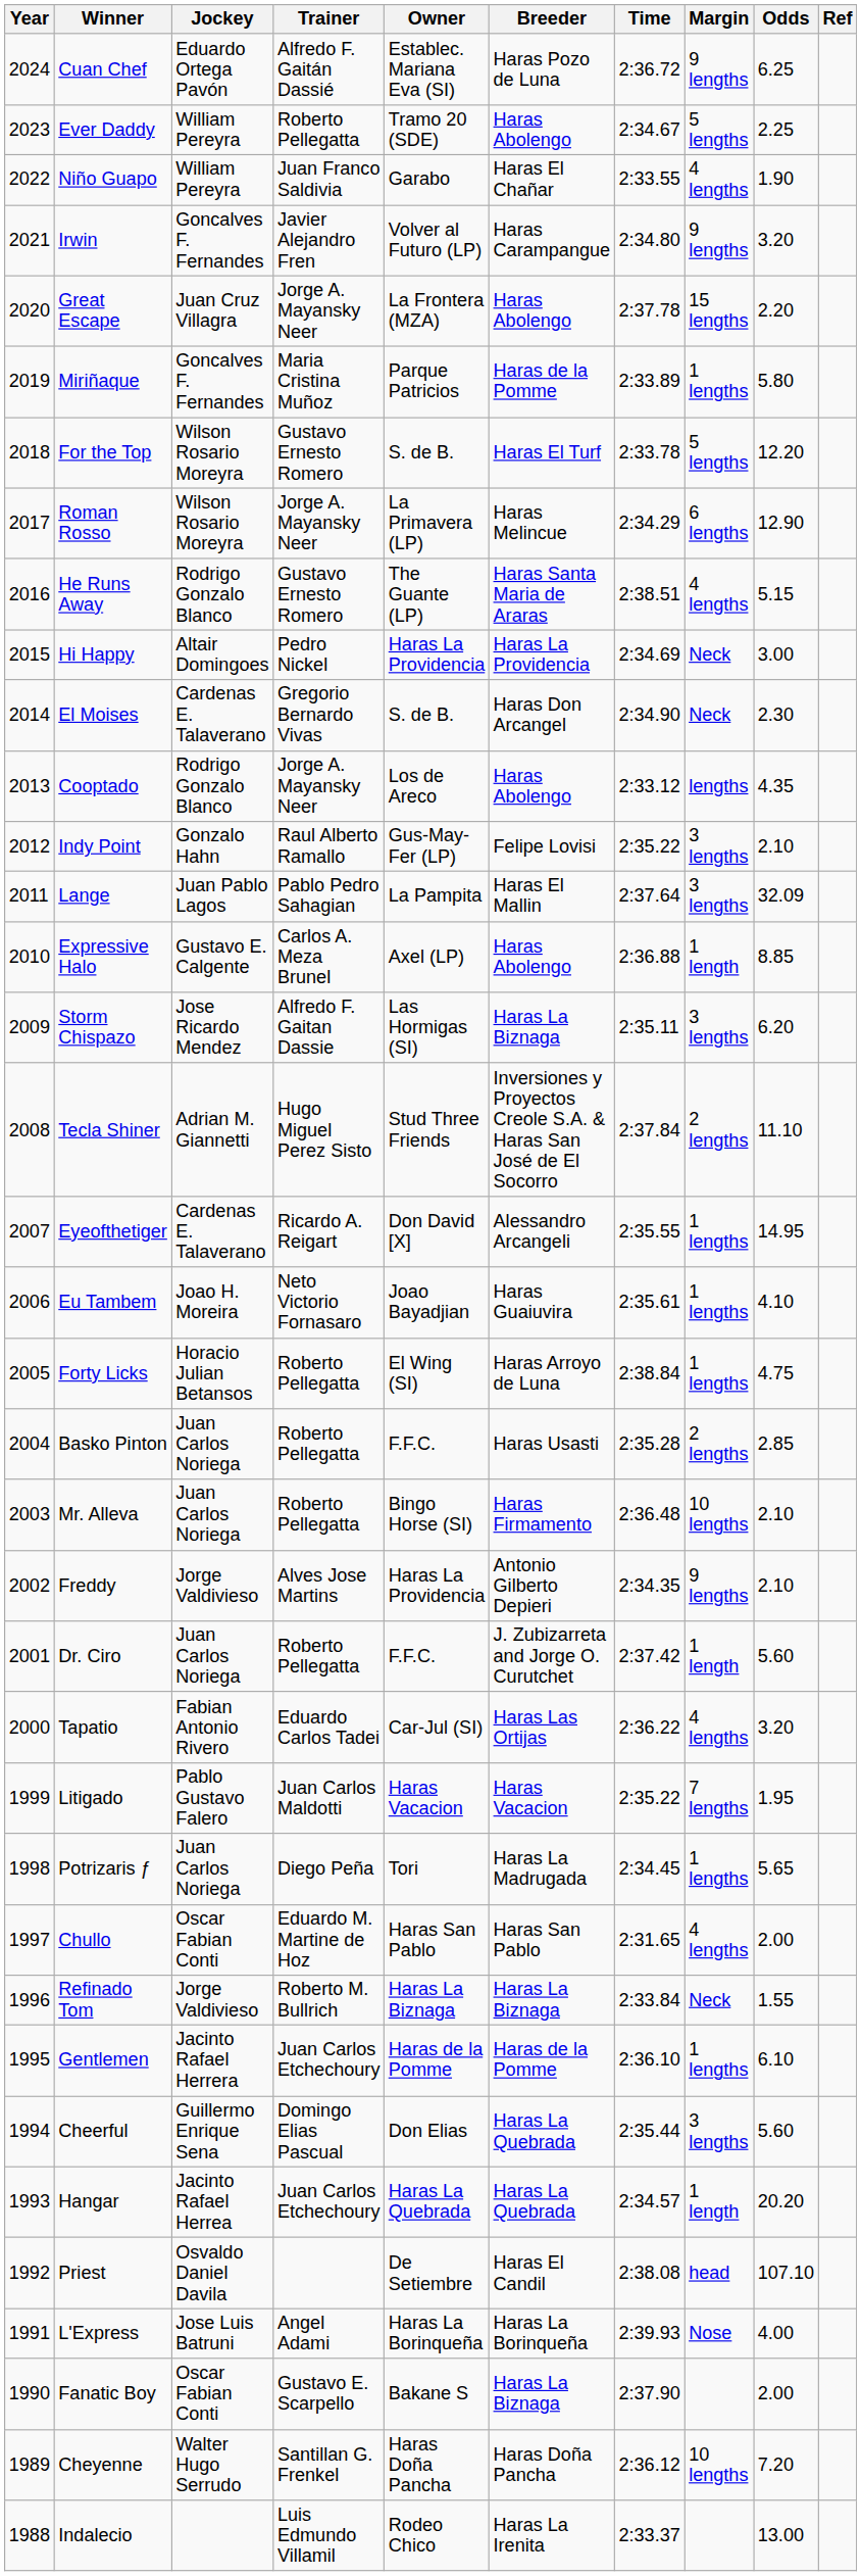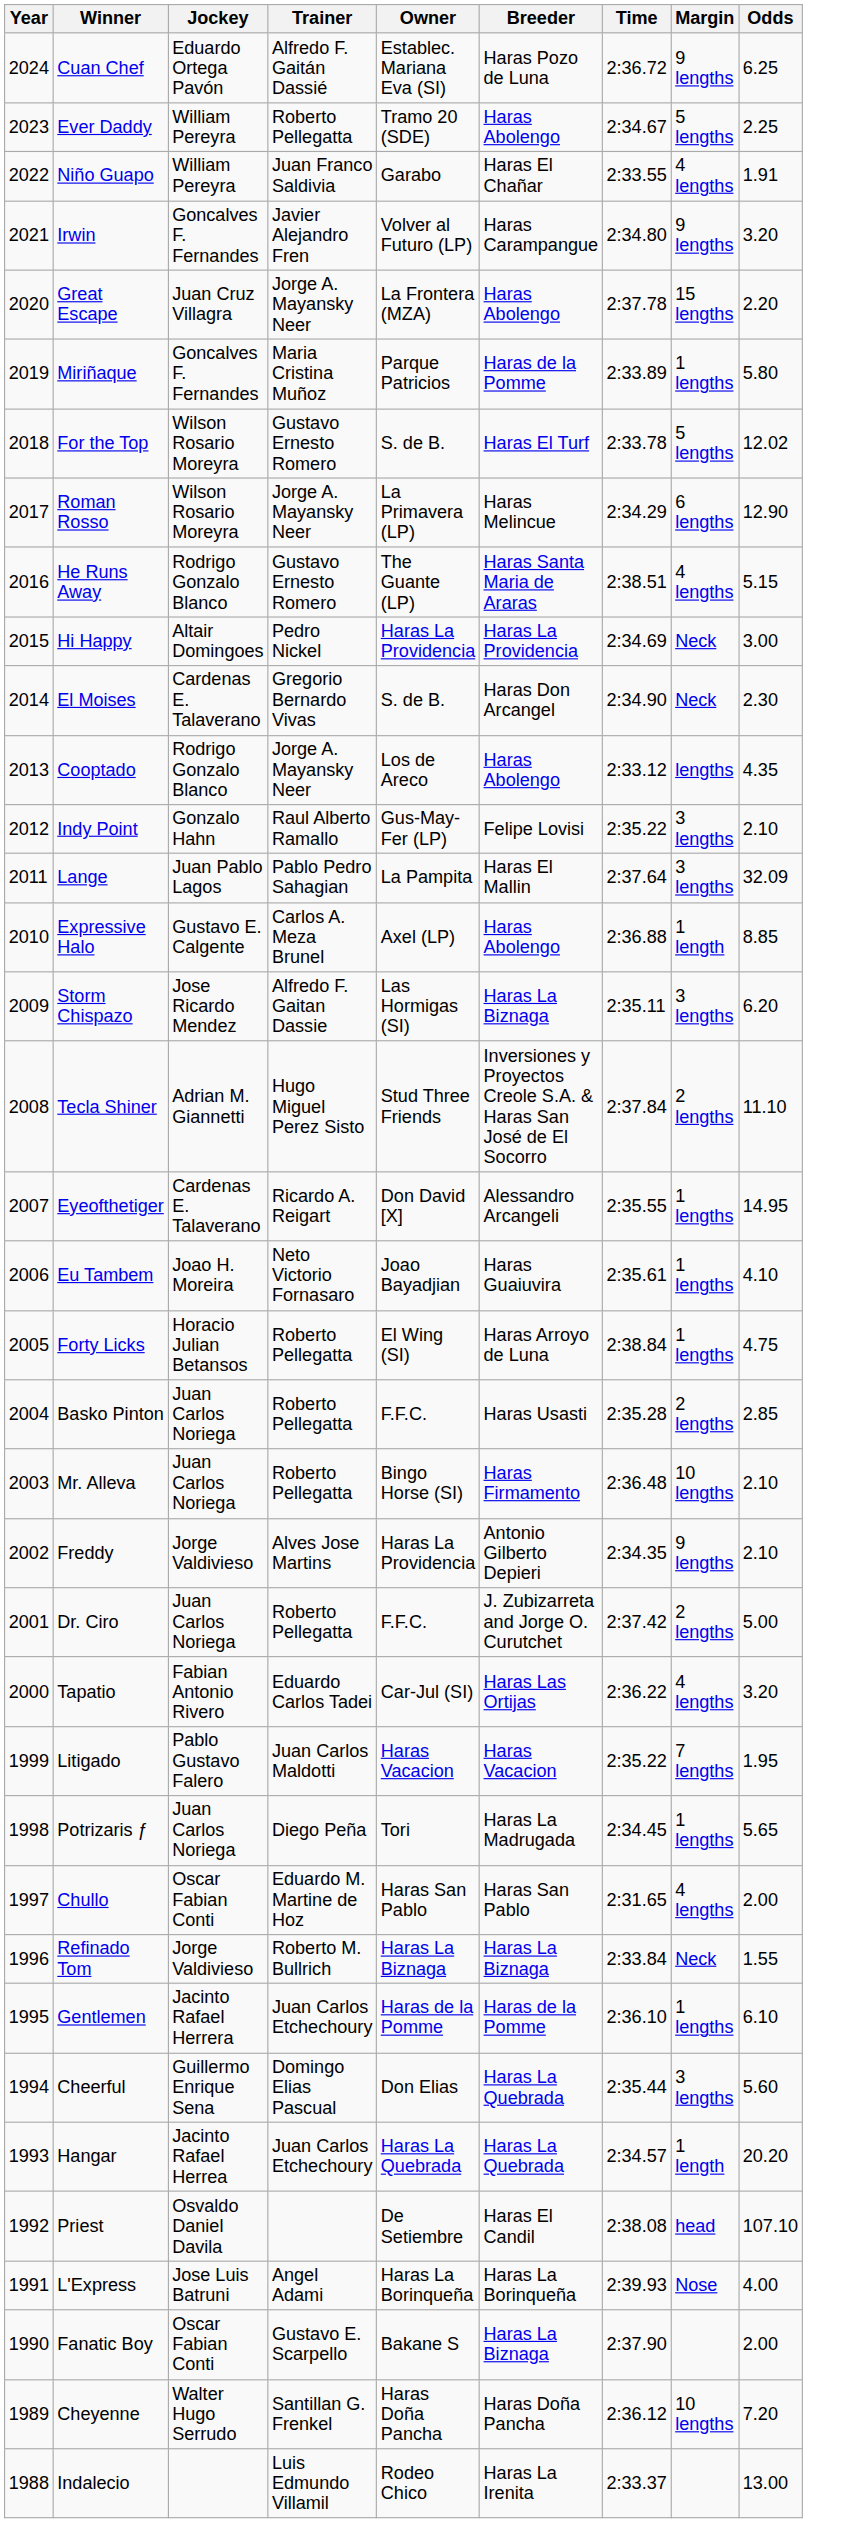 <table class="wikitable sortable">
 <tr>
 <th>Year</th>
 <th>Winner</th>
 <th>Jockey</th>
 <th>Trainer</th>
 <th>Owner</th>
 <th>Breeder</th>
 <th>Time</th>
 <th>Margin</th>
 <th>Odds</th>
-<th>Ref</th>
 </tr>
 <tr>
 <td>2024</td>
 <td><a href='#'>Cuan Chef</a></td>
 <td>Eduardo Ortega Pavón</td>
 <td>Alfredo F. Gaitán Dassié</td>
 <td>Establec. Mariana Eva (SI)</td>
 <td>Haras Pozo de Luna</td>
 <td>2:36.72</td>
 <td>9 <a href='#'>lengths</a></td>
 <td>6.25</td>
-<td></td>
 </tr>
 <tr>
 <td>2023</td>
 <td><a href='#'>Ever Daddy</a></td>
 <td>William Pereyra</td>
 <td>Roberto Pellegatta</td>
 <td>Tramo 20 (SDE)</td>
 <td><a href='#'>Haras Abolengo</a></td>
 <td>2:34.67</td>
 <td>5 <a href='#'>lengths</a></td>
 <td>2.25</td>
-<td></td>
 </tr>
 <tr>
 <td>2022</td>
 <td><a href='#'>Niño Guapo</a></td>
 <td>William Pereyra</td>
 <td>Juan Franco Saldivia</td>
 <td>Garabo</td>
 <td>Haras El Chañar</td>
 <td>2:33.55</td>
 <td>4 <a href='#'>lengths</a></td>
-<td>1.90</td>
-<td></td>
+<td>1.91</td>
 </tr>
 <tr>
 <td>2021</td>
 <td><a href='#'>Irwin</a></td>
 <td>Goncalves F. Fernandes</td>
 <td>Javier Alejandro Fren</td>
 <td>Volver al Futuro (LP)</td>
 <td>Haras Carampangue</td>
 <td>2:34.80</td>
 <td>9 <a href='#'>lengths</a></td>
 <td>3.20</td>
-<td></td>
 </tr>
 <tr>
 <td>2020</td>
 <td><a href='#'>Great Escape</a></td>
 <td>Juan Cruz Villagra</td>
 <td>Jorge A. Mayansky Neer</td>
 <td>La Frontera (MZA)</td>
 <td><a href='#'>Haras Abolengo</a></td>
 <td>2:37.78</td>
 <td>15 <a href='#'>lengths</a></td>
 <td>2.20</td>
-<td></td>
 </tr>
 <tr>
 <td>2019</td>
 <td><a href='#'>Miriñaque</a></td>
 <td>Goncalves F. Fernandes</td>
 <td>Maria Cristina Muñoz</td>
 <td>Parque Patricios</td>
 <td><a href='#'>Haras de la Pomme</a></td>
 <td>2:33.89</td>
 <td>1 <a href='#'>lengths</a></td>
 <td>5.80</td>
-<td></td>
 </tr>
 <tr>
 <td>2018</td>
 <td><a href='#'>For the Top</a></td>
 <td>Wilson Rosario Moreyra</td>
 <td>Gustavo Ernesto Romero</td>
 <td>S. de B.</td>
 <td><a href='#'>Haras El Turf</a></td>
 <td>2:33.78</td>
 <td>5 <a href='#'>lengths</a></td>
-<td>12.20</td>
-<td></td>
+<td>12.02</td>
 </tr>
 <tr>
 <td>2017</td>
 <td><a href='#'>Roman Rosso</a></td>
 <td>Wilson Rosario Moreyra</td>
 <td>Jorge A. Mayansky Neer</td>
 <td>La Primavera (LP)</td>
 <td>Haras Melincue</td>
 <td>2:34.29</td>
 <td>6 <a href='#'>lengths</a></td>
 <td>12.90</td>
-<td></td>
 </tr>
 <tr>
 <td>2016</td>
 <td><a href='#'>He Runs Away</a></td>
 <td>Rodrigo Gonzalo Blanco</td>
 <td>Gustavo Ernesto Romero</td>
 <td>The Guante (LP)</td>
 <td><a href='#'>Haras Santa Maria de Araras</a></td>
 <td>2:38.51</td>
 <td>4 <a href='#'>lengths</a></td>
 <td>5.15</td>
-<td></td>
 </tr>
 <tr>
 <td>2015</td>
 <td><a href='#'>Hi Happy</a></td>
 <td>Altair Domingoes</td>
 <td>Pedro Nickel</td>
 <td><a href='#'>Haras La Providencia</a></td>
 <td><a href='#'>Haras La Providencia</a></td>
 <td>2:34.69</td>
 <td><a href='#'>Neck</a></td>
 <td>3.00</td>
-<td></td>
 </tr>
 <tr>
 <td>2014</td>
 <td><a href='#'>El Moises</a></td>
 <td>Cardenas E. Talaverano</td>
 <td>Gregorio Bernardo Vivas</td>
 <td>S. de B.</td>
 <td>Haras Don Arcangel</td>
 <td>2:34.90</td>
 <td><a href='#'>Neck</a></td>
 <td>2.30</td>
-<td></td>
 </tr>
 <tr>
 <td>2013</td>
 <td><a href='#'>Cooptado</a></td>
 <td>Rodrigo Gonzalo Blanco</td>
 <td>Jorge A. Mayansky Neer</td>
 <td>Los de Areco</td>
 <td><a href='#'>Haras Abolengo</a></td>
 <td>2:33.12</td>
 <td> <a href='#'>lengths</a></td>
 <td>4.35</td>
-<td></td>
 </tr>
 <tr>
 <td>2012</td>
 <td><a href='#'>Indy Point</a></td>
 <td>Gonzalo Hahn</td>
 <td>Raul Alberto Ramallo</td>
 <td>Gus-May-Fer (LP)</td>
 <td>Felipe Lovisi</td>
 <td>2:35.22</td>
 <td>3 <a href='#'>lengths</a></td>
 <td>2.10</td>
-<td></td>
 </tr>
 <tr>
 <td>2011</td>
 <td><a href='#'>Lange</a></td>
 <td>Juan Pablo Lagos</td>
 <td>Pablo Pedro Sahagian</td>
 <td>La Pampita</td>
 <td>Haras El Mallin</td>
 <td>2:37.64</td>
 <td>3 <a href='#'>lengths</a></td>
 <td>32.09</td>
-<td></td>
 </tr>
 <tr>
 <td>2010</td>
 <td><a href='#'>Expressive Halo</a></td>
 <td>Gustavo E. Calgente</td>
 <td>Carlos A. Meza Brunel</td>
 <td>Axel (LP)</td>
 <td><a href='#'>Haras Abolengo</a></td>
 <td>2:36.88</td>
 <td>1 <a href='#'>length</a></td>
 <td>8.85</td>
-<td></td>
 </tr>
 <tr>
 <td>2009</td>
 <td><a href='#'>Storm Chispazo</a></td>
 <td>Jose Ricardo Mendez</td>
 <td>Alfredo F. Gaitan Dassie</td>
 <td>Las Hormigas (SI)</td>
 <td><a href='#'>Haras La Biznaga</a></td>
 <td>2:35.11</td>
 <td>3 <a href='#'>lengths</a></td>
 <td>6.20</td>
-<td></td>
 </tr>
 <tr>
 <td>2008</td>
 <td><a href='#'>Tecla Shiner</a></td>
 <td>Adrian M. Giannetti</td>
 <td>Hugo Miguel Perez Sisto</td>
 <td>Stud Three Friends</td>
 <td>Inversiones y Proyectos Creole S.A. & Haras San José de El Socorro</td>
 <td>2:37.84</td>
 <td>2 <a href='#'>lengths</a></td>
 <td>11.10</td>
-<td></td>
 </tr>
 <tr>
 <td>2007</td>
 <td><a href='#'>Eyeofthetiger</a></td>
 <td>Cardenas E. Talaverano</td>
 <td>Ricardo A. Reigart</td>
 <td>Don David [X]</td>
 <td>Alessandro Arcangeli</td>
 <td>2:35.55</td>
 <td>1 <a href='#'>lengths</a></td>
 <td>14.95</td>
-<td></td>
 </tr>
 <tr>
 <td>2006</td>
 <td><a href='#'>Eu Tambem</a></td>
 <td>Joao H. Moreira</td>
 <td>Neto Victorio Fornasaro</td>
 <td>Joao Bayadjian</td>
 <td>Haras Guaiuvira</td>
 <td>2:35.61</td>
 <td>1 <a href='#'>lengths</a></td>
 <td>4.10</td>
-<td></td>
 </tr>
 <tr>
 <td>2005</td>
 <td><a href='#'>Forty Licks</a></td>
 <td>Horacio Julian Betansos</td>
 <td>Roberto Pellegatta</td>
 <td>El Wing (SI)</td>
 <td>Haras Arroyo de Luna</td>
 <td>2:38.84</td>
 <td>1 <a href='#'>lengths</a></td>
 <td>4.75</td>
-<td></td>
 </tr>
 <tr>
 <td>2004</td>
 <td>Basko Pinton</td>
 <td>Juan Carlos Noriega</td>
 <td>Roberto Pellegatta</td>
 <td>F.F.C.</td>
 <td>Haras Usasti</td>
 <td>2:35.28</td>
 <td>2 <a href='#'>lengths</a></td>
 <td>2.85</td>
-<td></td>
 </tr>
 <tr>
 <td>2003</td>
 <td>Mr. Alleva</td>
 <td>Juan Carlos Noriega</td>
 <td>Roberto Pellegatta</td>
 <td>Bingo Horse (SI)</td>
 <td><a href='#'>Haras Firmamento</a></td>
 <td>2:36.48</td>
 <td>10 <a href='#'>lengths</a></td>
 <td>2.10</td>
-<td></td>
 </tr>
 <tr>
 <td>2002</td>
 <td>Freddy</td>
 <td>Jorge Valdivieso</td>
 <td>Alves Jose Martins</td>
 <td>Haras La Providencia</td>
 <td>Antonio Gilberto Depieri</td>
 <td>2:34.35</td>
 <td>9 <a href='#'>lengths</a></td>
 <td>2.10</td>
-<td></td>
 </tr>
 <tr>
 <td>2001</td>
 <td>Dr. Ciro</td>
 <td>Juan Carlos Noriega</td>
 <td>Roberto Pellegatta</td>
 <td>F.F.C.</td>
 <td>J. Zubizarreta and Jorge O. Curutchet</td>
 <td>2:37.42</td>
-<td>1 <a href='#'>length</a></td>
-<td>5.60</td>
-<td></td>
+<td>2 <a href='#'>lengths</a></td>
+<td>5.00</td>
 </tr>
 <tr>
 <td>2000</td>
 <td>Tapatio</td>
 <td>Fabian Antonio Rivero</td>
 <td>Eduardo Carlos Tadei</td>
 <td>Car-Jul (SI)</td>
 <td><a href='#'>Haras Las Ortijas</a></td>
 <td>2:36.22</td>
 <td>4 <a href='#'>lengths</a></td>
 <td>3.20</td>
-<td></td>
 </tr>
 <tr>
 <td>1999</td>
 <td>Litigado</td>
 <td>Pablo Gustavo Falero</td>
 <td>Juan Carlos Maldotti</td>
 <td><a href='#'>Haras Vacacion</a></td>
 <td><a href='#'>Haras Vacacion</a></td>
 <td>2:35.22</td>
 <td>7 <a href='#'>lengths</a></td>
 <td>1.95</td>
-<td></td>
 </tr>
 <tr>
 <td>1998</td>
 <td>Potrizaris ƒ</td>
 <td>Juan Carlos Noriega</td>
 <td>Diego Peña</td>
 <td>Tori</td>
 <td>Haras La Madrugada</td>
 <td>2:34.45</td>
 <td>1 <a href='#'>lengths</a></td>
 <td>5.65</td>
-<td></td>
 </tr>
 <tr>
 <td>1997</td>
 <td><a href='#'>Chullo</a></td>
 <td>Oscar Fabian Conti</td>
 <td>Eduardo M. Martine de Hoz</td>
 <td>Haras San Pablo</td>
 <td>Haras San Pablo</td>
 <td>2:31.65</td>
 <td>4 <a href='#'>lengths</a></td>
 <td>2.00</td>
-<td></td>
 </tr>
 <tr>
 <td>1996</td>
 <td><a href='#'>Refinado Tom</a></td>
 <td>Jorge Valdivieso</td>
 <td>Roberto M. Bullrich</td>
 <td><a href='#'>Haras La Biznaga</a></td>
 <td><a href='#'>Haras La Biznaga</a></td>
 <td>2:33.84</td>
 <td><a href='#'>Neck</a></td>
 <td>1.55</td>
-<td></td>
 </tr>
 <tr>
 <td>1995</td>
 <td><a href='#'>Gentlemen</a></td>
 <td>Jacinto Rafael Herrera</td>
 <td>Juan Carlos Etchechoury</td>
 <td><a href='#'>Haras de la Pomme</a></td>
 <td><a href='#'>Haras de la Pomme</a></td>
 <td>2:36.10</td>
 <td>1 <a href='#'>lengths</a></td>
 <td>6.10</td>
-<td></td>
 </tr>
 <tr>
 <td>1994</td>
 <td>Cheerful</td>
 <td>Guillermo Enrique Sena</td>
 <td>Domingo Elias Pascual</td>
 <td>Don Elias</td>
 <td><a href='#'>Haras La Quebrada</a></td>
 <td>2:35.44</td>
 <td>3 <a href='#'>lengths</a></td>
 <td>5.60</td>
-<td></td>
 </tr>
 <tr>
 <td>1993</td>
 <td>Hangar</td>
 <td>Jacinto Rafael Herrea</td>
 <td>Juan Carlos Etchechoury</td>
 <td><a href='#'>Haras La Quebrada</a></td>
 <td><a href='#'>Haras La Quebrada</a></td>
 <td>2:34.57</td>
 <td>1 <a href='#'>length</a></td>
 <td>20.20</td>
-<td></td>
 </tr>
 <tr>
 <td>1992</td>
 <td>Priest</td>
 <td>Osvaldo Daniel Davila</td>
 <td></td>
 <td>De Setiembre</td>
 <td>Haras El Candil</td>
 <td>2:38.08</td>
 <td> <a href='#'>head</a></td>
 <td>107.10</td>
-<td></td>
 </tr>
 <tr>
 <td>1991</td>
 <td>L'Express</td>
 <td>Jose Luis Batruni</td>
 <td>Angel Adami</td>
 <td>Haras La Borinqueña</td>
 <td>Haras La Borinqueña</td>
 <td>2:39.93</td>
 <td><a href='#'>Nose</a></td>
 <td>4.00</td>
-<td></td>
 </tr>
 <tr>
 <td>1990</td>
 <td>Fanatic Boy</td>
 <td>Oscar Fabian Conti</td>
 <td>Gustavo E. Scarpello</td>
 <td>Bakane S</td>
 <td><a href='#'>Haras La Biznaga</a></td>
 <td>2:37.90</td>
 <td></td>
 <td>2.00</td>
-<td></td>
 </tr>
 <tr>
 <td>1989</td>
 <td>Cheyenne</td>
 <td>Walter Hugo Serrudo</td>
 <td>Santillan G. Frenkel</td>
 <td>Haras Doña Pancha</td>
 <td>Haras Doña Pancha</td>
 <td>2:36.12</td>
 <td>10 <a href='#'>lengths</a></td>
 <td>7.20</td>
-<td></td>
 </tr>
 <tr>
 <td>1988</td>
 <td>Indalecio</td>
 <td></td>
 <td>Luis Edmundo Villamil</td>
 <td>Rodeo Chico</td>
 <td>Haras La Irenita</td>
 <td>2:33.37</td>
 <td></td>
 <td>13.00</td>
-<td></td>
 </tr>
 </table>
